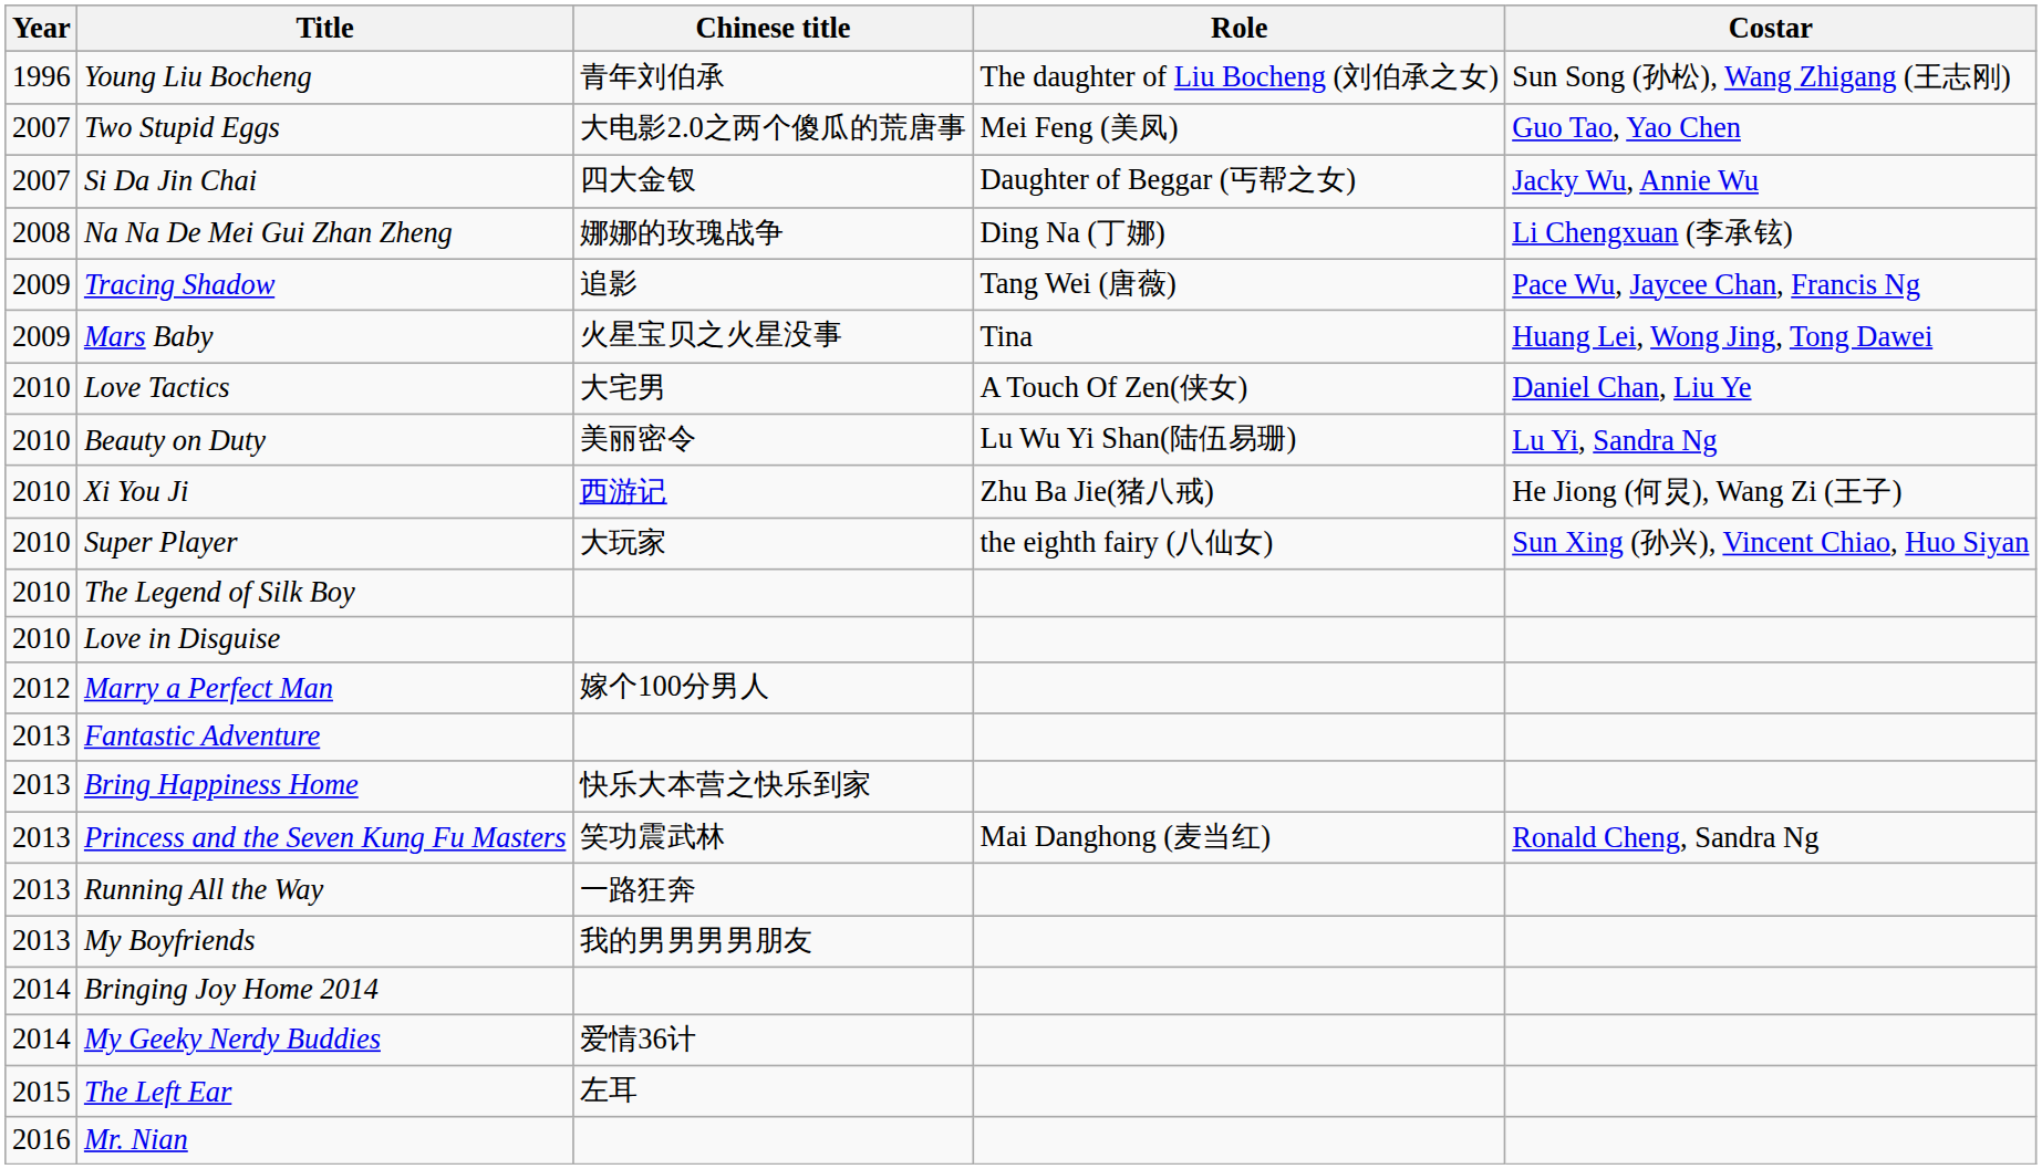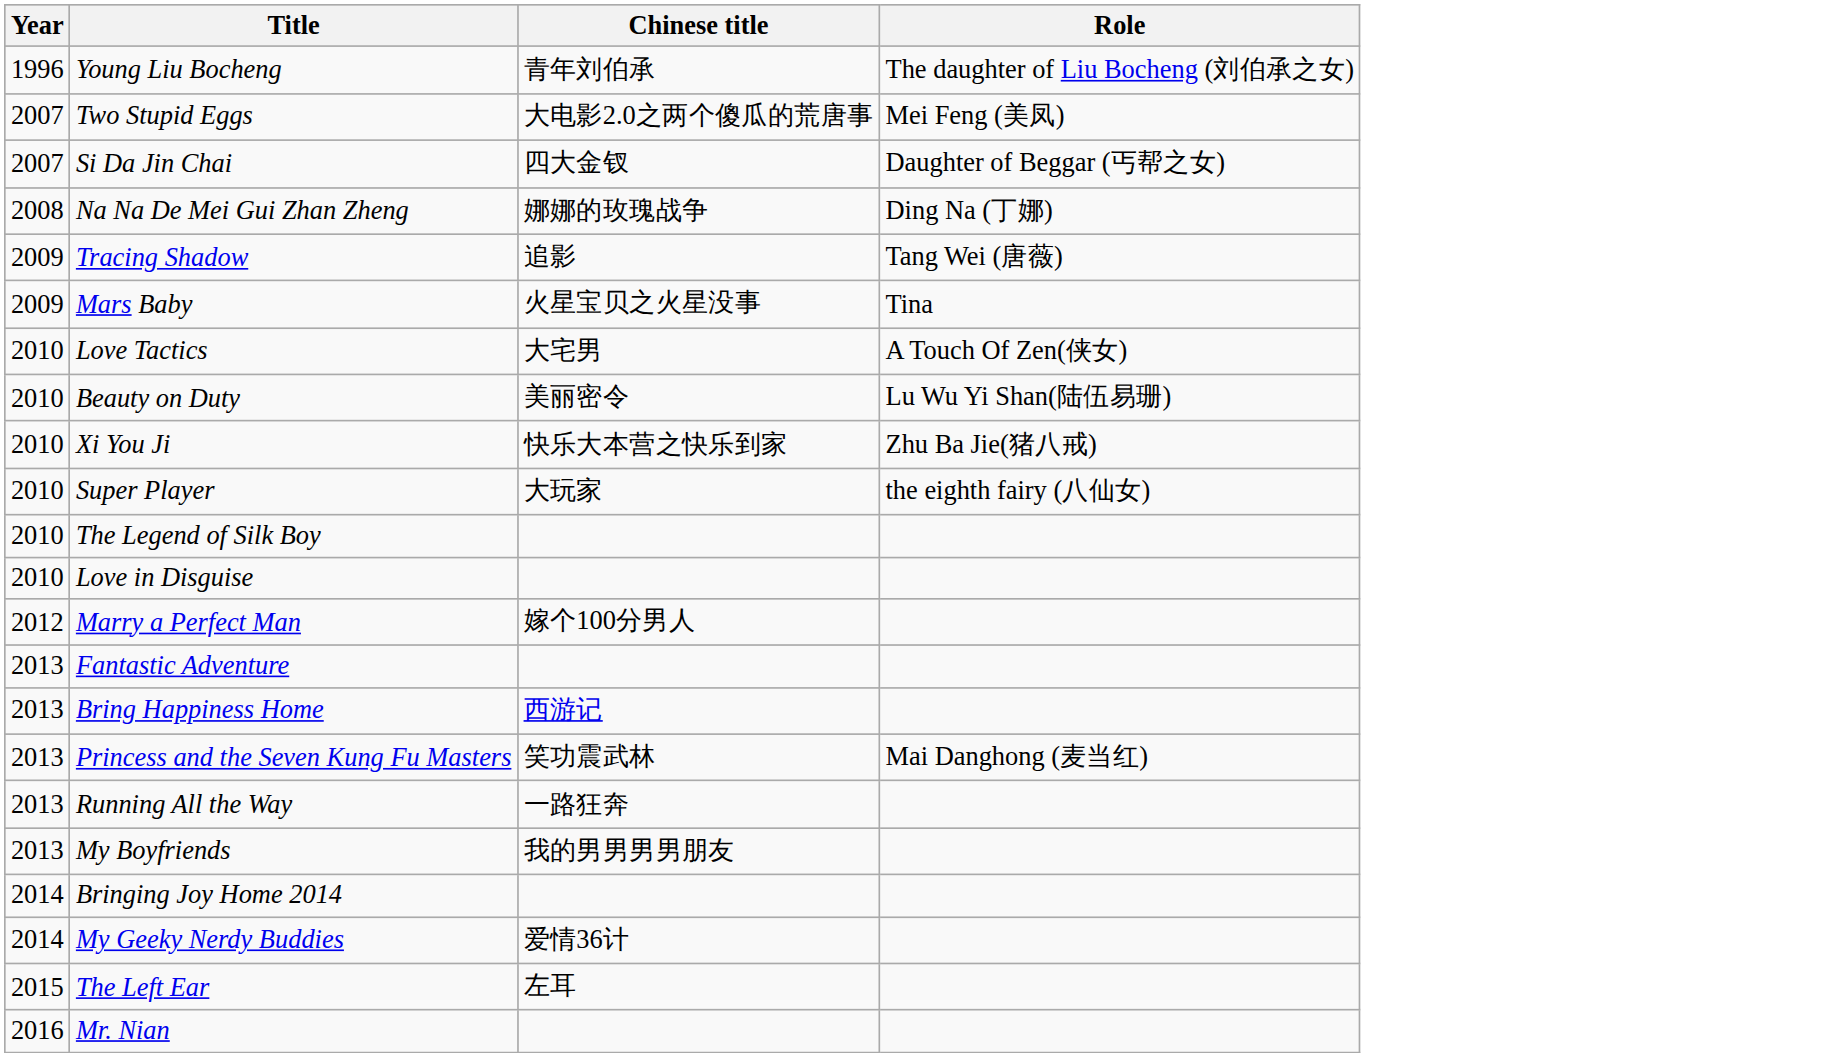 <table class="wikitable">
 <tr>
 <th>Year</th>
 <th>Title</th>
 <th>Chinese title</th>
 <th>Role</th>
-<th>Costar</th>
 </tr>
 <tr>
 <td>1996</td>
 <td><em>Young Liu Bocheng</em></td>
 <td>青年刘伯承</td>
 <td>The daughter of <a href='#'>Liu Bocheng</a> (刘伯承之女)</td>
-<td>Sun Song (孙松), <a href='#'>Wang Zhigang</a> (王志刚)</td>
 </tr>
 <tr>
 <td>2007</td>
 <td><em>Two Stupid Eggs</em></td>
 <td>大电影2.0之两个傻瓜的荒唐事</td>
 <td>Mei Feng (美凤)</td>
-<td><a href='#'>Guo Tao</a>, <a href='#'>Yao Chen</a></td>
 </tr>
 <tr>
 <td>2007</td>
 <td><em>Si Da Jin Chai</em></td>
 <td>四大金钗</td>
 <td>Daughter of Beggar (丐帮之女)</td>
-<td><a href='#'>Jacky Wu</a>, <a href='#'>Annie Wu</a></td>
 </tr>
 <tr>
 <td>2008</td>
 <td><em>Na Na De Mei Gui Zhan Zheng</em></td>
 <td>娜娜的玫瑰战争</td>
 <td>Ding Na (丁娜)</td>
-<td><a href='#'>Li Chengxuan</a> (李承铉)</td>
 </tr>
 <tr>
 <td>2009</td>
 <td><em><a href='#'>Tracing Shadow</a></em></td>
 <td>追影</td>
 <td>Tang Wei (唐薇)</td>
-<td><a href='#'>Pace Wu</a>, <a href='#'>Jaycee Chan</a>, <a href='#'>Francis Ng</a></td>
 </tr>
 <tr>
 <td>2009</td>
 <td><em><a href='#'>Mars</a> Baby</em></td>
 <td>火星宝贝之火星没事</td>
 <td>Tina</td>
-<td><a href='#'>Huang Lei</a>, <a href='#'>Wong Jing</a>, <a href='#'>Tong Dawei</a></td>
 </tr>
 <tr>
 <td>2010</td>
 <td><em>Love Tactics</em></td>
 <td>大宅男</td>
 <td>A Touch Of Zen(侠女)</td>
-<td><a href='#'>Daniel Chan</a>, <a href='#'>Liu Ye</a></td>
 </tr>
 <tr>
 <td>2010</td>
 <td><em>Beauty on Duty</em></td>
 <td>美丽密令</td>
 <td>Lu Wu Yi Shan(陆伍易珊)</td>
-<td><a href='#'>Lu Yi</a>, <a href='#'>Sandra Ng</a></td>
 </tr>
 <tr>
 <td>2010</td>
 <td><em>Xi You Ji</em></td>
-<td><a href='#'>西游记</a></td>
+<td>快乐大本营之快乐到家</td>
 <td>Zhu Ba Jie(猪八戒)</td>
-<td>He Jiong (何炅), Wang Zi (王子)</td>
 </tr>
 <tr>
 <td>2010</td>
 <td><em>Super Player</em></td>
 <td>大玩家</td>
 <td>the eighth fairy (八仙女)</td>
-<td><a href='#'>Sun Xing</a> (孙兴), <a href='#'>Vincent Chiao</a>, <a href='#'>Huo Siyan</a></td>
 </tr>
 <tr>
 <td>2010</td>
 <td><em>The Legend of Silk Boy</em></td>
-<td></td>
 <td></td>
 <td></td>
 </tr>
 <tr>
 <td>2010</td>
 <td><em>Love in Disguise</em></td>
 <td></td>
 <td></td>
-<td></td>
 </tr>
 <tr>
 <td>2012</td>
 <td><em><a href='#'>Marry a Perfect Man</a></em></td>
 <td>嫁个100分男人</td>
-<td></td>
 <td></td>
 </tr>
 <tr>
 <td>2013</td>
 <td><em><a href='#'>Fantastic Adventure</a></em></td>
 <td></td>
 <td></td>
-<td></td>
 </tr>
 <tr>
 <td>2013</td>
 <td><em><a href='#'>Bring Happiness Home</a></em></td>
-<td>快乐大本营之快乐到家</td>
-<td></td>
+<td><a href='#'>西游记</a></td>
 <td></td>
 </tr>
 <tr>
 <td>2013</td>
 <td><em><a href='#'>Princess and the Seven Kung Fu Masters</a></em></td>
 <td>笑功震武林</td>
 <td>Mai Danghong (麦当红)</td>
-<td><a href='#'>Ronald Cheng</a>, Sandra Ng</td>
 </tr>
 <tr>
 <td>2013</td>
 <td><em>Running All the Way</em></td>
 <td>一路狂奔</td>
-<td></td>
 <td></td>
 </tr>
 <tr>
 <td>2013</td>
 <td><em>My Boyfriends</em></td>
 <td>我的男男男男朋友</td>
 <td></td>
-<td></td>
 </tr>
 <tr>
 <td>2014</td>
 <td><em>Bringing Joy Home 2014</em></td>
-<td></td>
 <td></td>
 <td></td>
 </tr>
 <tr>
 <td>2014</td>
 <td><em><a href='#'>My Geeky Nerdy Buddies</a></em></td>
 <td>爱情36计</td>
 <td></td>
-<td></td>
 </tr>
 <tr>
 <td>2015</td>
 <td><em><a href='#'>The Left Ear</a></em></td>
 <td>左耳</td>
-<td></td>
 <td></td>
 </tr>
 <tr>
 <td>2016</td>
 <td><em><a href='#'>Mr. Nian</a></em></td>
 <td></td>
 <td></td>
-<td></td>
 </tr>
 </table>
